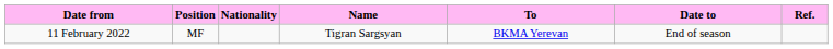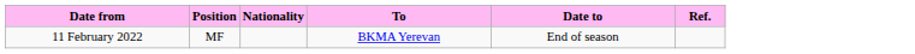 <table class="wikitable"  style="text-align:center; font-size:90%; ">
 <tr>
 <th style="background:#FFB9F3; color:#000000; width:200px;">Date from</th>
 <th style="background:#FFB9F3; color:#000000; width:50px;">Position</th>
 <th style="background:#FFB9F3; color:#000000; width:50px;">Nationality</th>
-<th style="background:#FFB9F3; color:#000000; width:200px;">Name</th>
 <th style="background:#FFB9F3; color:#000000; width:200px;">To</th>
 <th style="background:#FFB9F3; color:#000000; width:200px;">Date to</th>
 <th style="background:#FFB9F3; color:#000000; width:50px;">Ref.</th>
 </tr>
 <tr>
 <td>11 February 2022</td>
 <td>MF</td>
 <td></td>
-<td>Tigran Sargsyan</td>
 <td><a href='#'>BKMA Yerevan</a></td>
 <td>End of season</td>
 <td></td>
 </tr>
 </table>
